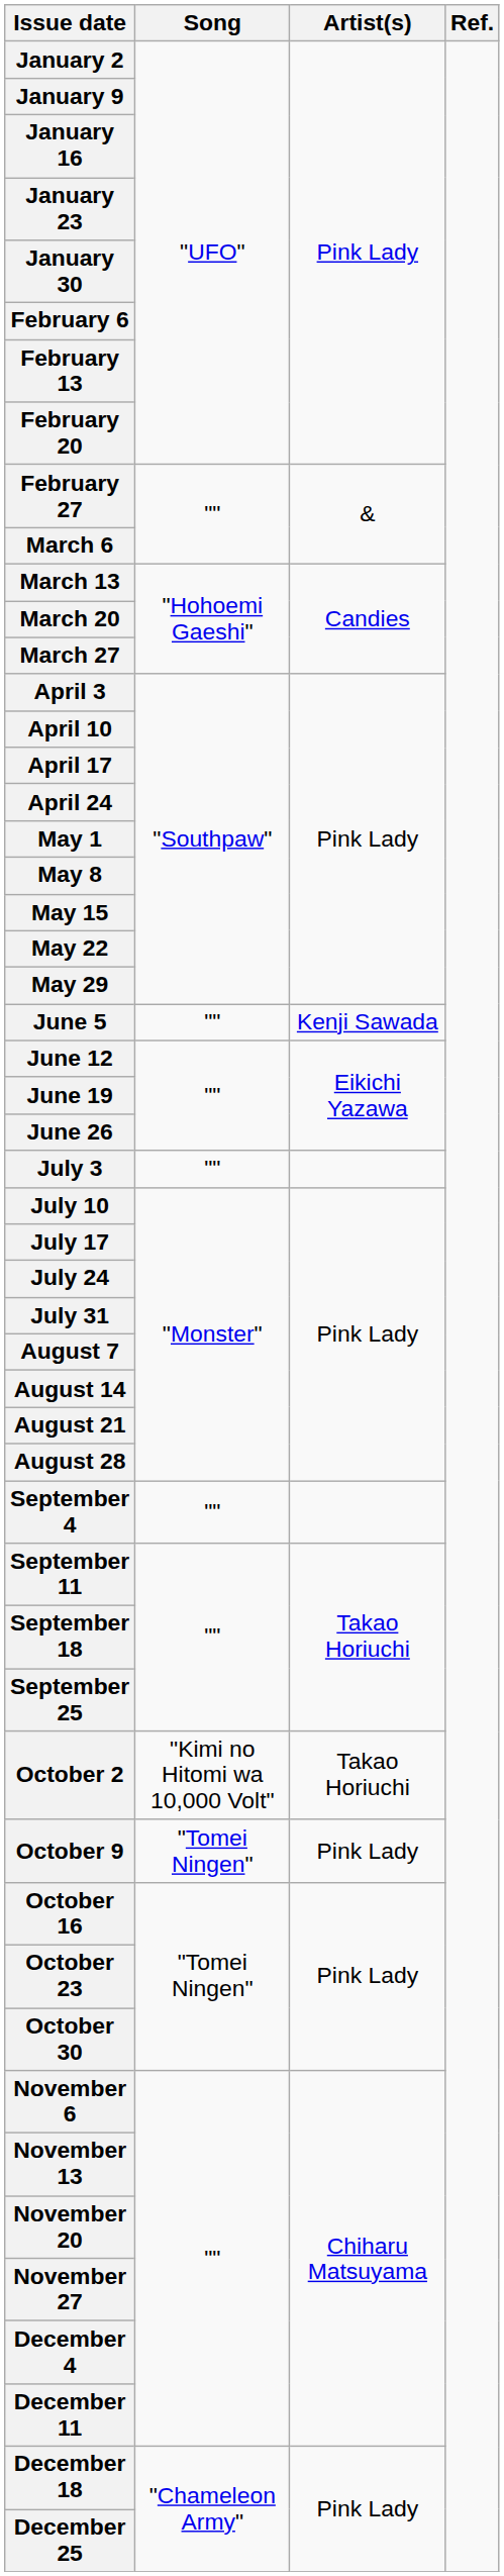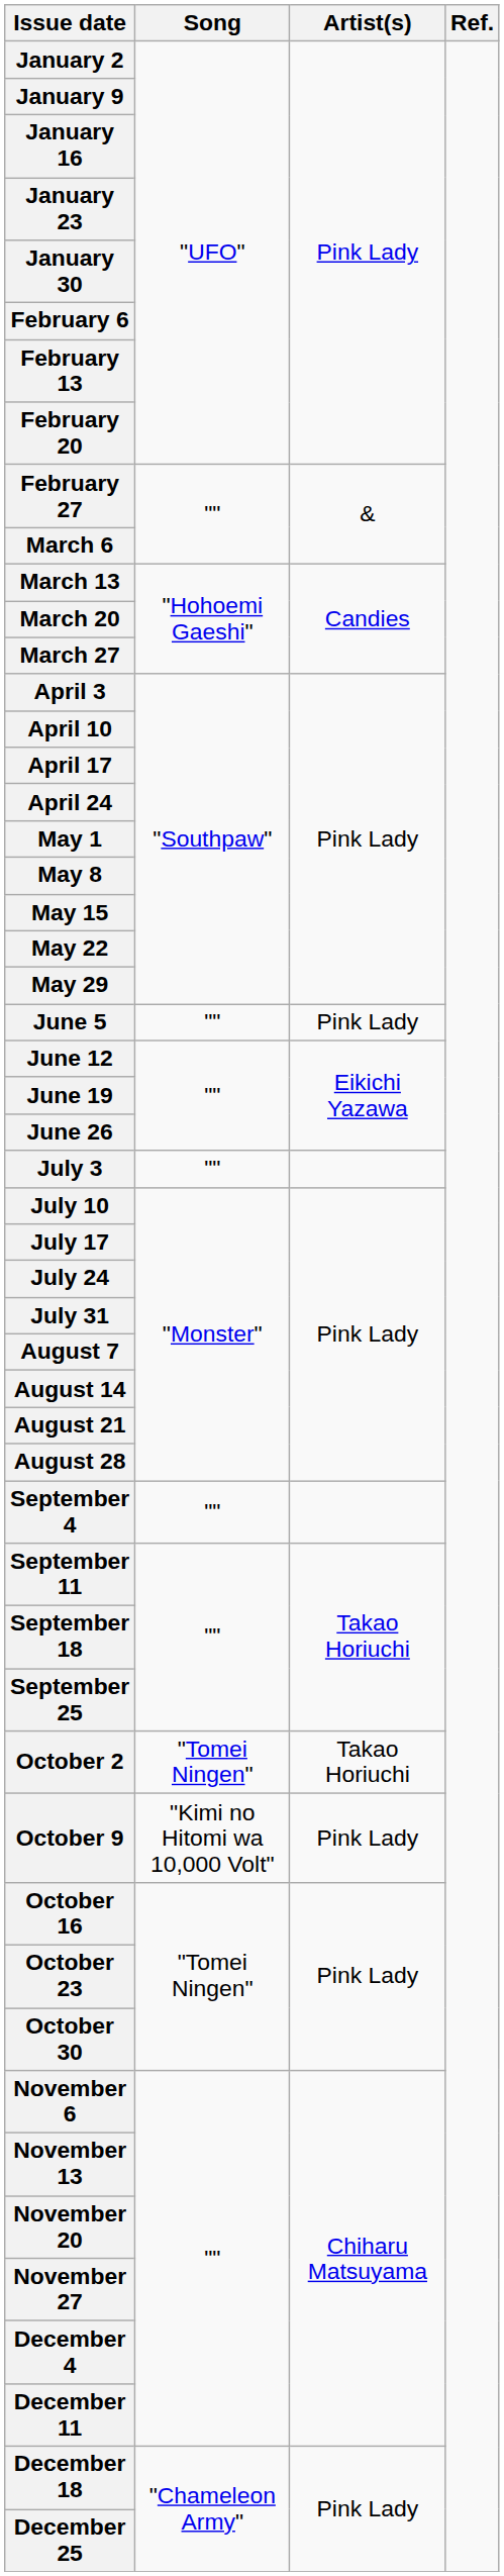 <table class="wikitable plainrowheaders" style="text-align: center">
 <tr>
 <th width="80">Issue date</th>
 <th width="100">Song</th>
 <th width="100">Artist(s)</th>
 <th width="20">Ref.</th>
 </tr>
 <tr>
 <th scope="row">January 2</th>
 <td rowspan="8">"<a href='#'>UFO</a>"</td>
 <td rowspan="8"><a href='#'>Pink Lady</a></td>
 <td rowspan="53"></td>
 </tr>
 <tr>
 <th scope="row">January 9</th>
 </tr>
 <tr>
 <th scope="row">January 16</th>
 </tr>
 <tr>
 <th scope="row">January 23</th>
 </tr>
 <tr>
 <th scope="row">January 30</th>
 </tr>
 <tr>
 <th scope="row">February 6</th>
 </tr>
 <tr>
 <th scope="row">February 13</th>
 </tr>
 <tr>
 <th scope="row">February 20</th>
 </tr>
 <tr>
 <th scope="row">February 27</th>
 <td rowspan="2">""</td>
 <td rowspan="2"> & </td>
 </tr>
 <tr>
 <th scope="row">March 6</th>
 </tr>
 <tr>
 <th scope="row">March 13</th>
 <td rowspan="3">"<a href='#'>Hohoemi Gaeshi</a>"</td>
 <td rowspan="3"><a href='#'>Candies</a></td>
 </tr>
 <tr>
 <th scope="row">March 20</th>
 </tr>
 <tr>
 <th scope="row">March 27</th>
 </tr>
 <tr>
 <th scope="row">April 3</th>
 <td rowspan="9">"<a href='#'>Southpaw</a>"</td>
 <td rowspan="9">Pink Lady</td>
 </tr>
 <tr>
 <th scope="row">April 10</th>
 </tr>
 <tr>
 <th scope="row">April 17</th>
 </tr>
 <tr>
 <th scope="row">April 24</th>
 </tr>
 <tr>
 <th scope="row">May 1</th>
 </tr>
 <tr>
 <th scope="row">May 8</th>
 </tr>
 <tr>
 <th scope="row">May 15</th>
 </tr>
 <tr>
 <th scope="row">May 22</th>
 </tr>
 <tr>
 <th scope="row">May 29</th>
 </tr>
 <tr>
 <th scope="row">June 5</th>
 <td rowspan="1">""</td>
-<td rowspan="1"><a href='#'>Kenji Sawada</a></td>
+<td rowspan="1">Pink Lady</td>
 </tr>
 <tr>
 <th scope="row">June 12</th>
 <td rowspan="3">""</td>
 <td rowspan="3"><a href='#'>Eikichi Yazawa</a></td>
 </tr>
 <tr>
 <th scope="row">June 19</th>
 </tr>
 <tr>
 <th scope="row">June 26</th>
 </tr>
 <tr>
 <th scope="row">July 3</th>
 <td rowspan="1">""</td>
 <td rowspan="1"></td>
 </tr>
 <tr>
 <th scope="row">July 10</th>
 <td rowspan="8">"<a href='#'>Monster</a>"</td>
 <td rowspan="8">Pink Lady</td>
 </tr>
 <tr>
 <th scope="row">July 17</th>
 </tr>
 <tr>
 <th scope="row">July 24</th>
 </tr>
 <tr>
 <th scope="row">July 31</th>
 </tr>
 <tr>
 <th scope="row">August 7</th>
 </tr>
 <tr>
 <th scope="row">August 14</th>
 </tr>
 <tr>
 <th scope="row">August 21</th>
 </tr>
 <tr>
 <th scope="row">August 28</th>
 </tr>
 <tr>
 <th scope="row">September 4</th>
 <td rowspan="1">""</td>
 <td rowspan="1"></td>
 </tr>
 <tr>
 <th scope="row">September 11</th>
 <td rowspan="3">""</td>
 <td rowspan="3"><a href='#'>Takao Horiuchi</a></td>
 </tr>
 <tr>
 <th scope="row">September 18</th>
 </tr>
 <tr>
 <th scope="row">September 25</th>
 </tr>
 <tr>
 <th scope="row">October 2</th>
-<td rowspan="1">"Kimi no Hitomi wa 10,000 Volt"</td>
+<td rowspan="1">"<a href='#'>Tomei Ningen</a>"</td>
 <td rowspan="1">Takao Horiuchi</td>
 </tr>
 <tr>
 <th scope="row">October 9</th>
-<td rowspan="1">"<a href='#'>Tomei Ningen</a>"</td>
+<td rowspan="1">"Kimi no Hitomi wa 10,000 Volt"</td>
 <td rowspan="1">Pink Lady</td>
 </tr>
 <tr>
 <th scope="row">October 16</th>
 <td rowspan="3">"Tomei Ningen"</td>
 <td rowspan="3">Pink Lady</td>
 </tr>
 <tr>
 <th scope="row">October 23</th>
 </tr>
 <tr>
 <th scope="row">October 30</th>
 </tr>
 <tr>
 <th scope="row">November 6</th>
 <td rowspan="6">""</td>
 <td rowspan="6"><a href='#'>Chiharu Matsuyama</a></td>
 </tr>
 <tr>
 <th scope="row">November 13</th>
 </tr>
 <tr>
 <th scope="row">November 20</th>
 </tr>
 <tr>
 <th scope="row">November 27</th>
 </tr>
 <tr>
 <th scope="row">December 4</th>
 </tr>
 <tr>
 <th scope="row">December 11</th>
 </tr>
 <tr>
 <th scope="row">December 18</th>
 <td rowspan="2">"<a href='#'>Chameleon Army</a>"</td>
 <td rowspan="2">Pink Lady</td>
 </tr>
 <tr>
 <th scope="row">December 25</th>
 </tr>
 </table>
